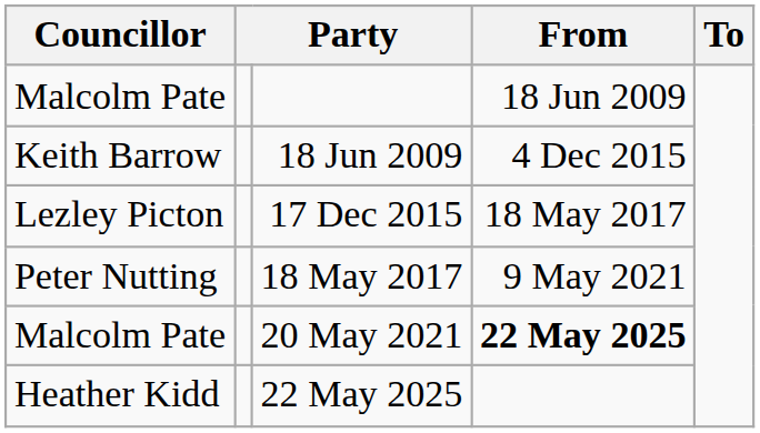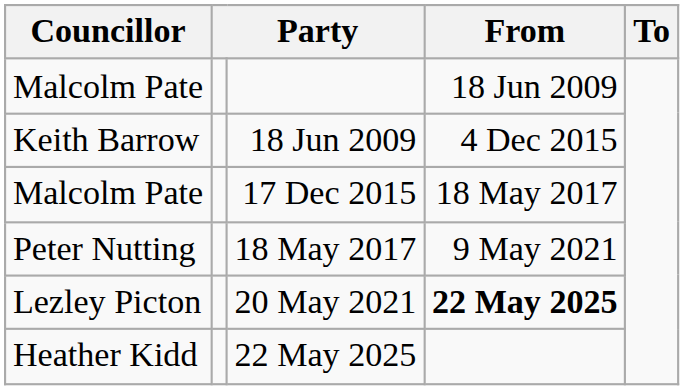 <table class=wikitable>
 <tr>
 <th>Councillor</th>
 <th colspan=2>Party</th>
 <th>From</th>
 <th>To</th>
 </tr>
 <tr>
 <td>Malcolm Pate</td>
 <td></td>
 <td align=right></td>
 <td align=right>18 Jun 2009</td>
 </tr>
 <tr>
 <td>Keith Barrow</td>
 <td></td>
 <td align=right>18 Jun 2009</td>
 <td align=right>4 Dec 2015</td>
 </tr>
 <tr>
-<td>Lezley Picton</td>
+<td>Malcolm Pate</td>
 <td></td>
 <td align=right>17 Dec 2015</td>
 <td align=right>18 May 2017</td>
 </tr>
 <tr>
 <td>Peter Nutting</td>
 <td></td>
 <td align=right>18 May 2017</td>
 <td align=right>9 May 2021</td>
 </tr>
 <tr>
-<td>Malcolm Pate</td>
+<td>Lezley Picton</td>
 <td></td>
 <td align=right>20 May 2021</td>
 <td align=right><strong>22 May 2025</strong></td>
 </tr>
 <tr>
 <td>Heather Kidd</td>
 <td></td>
 <td align=right>22 May 2025</td>
 <td align=right></td>
 </tr>
 </table>
